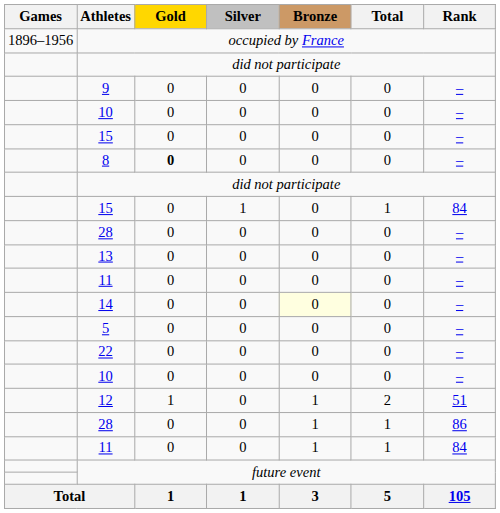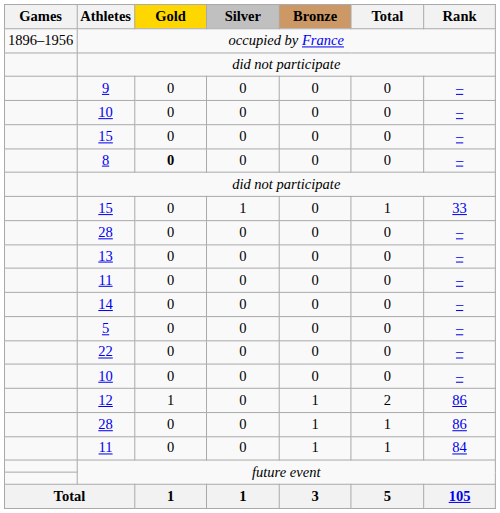 <table class="wikitable" style="text-align:center; font-size:90%;">
 <tr>
 <th>Games</th>
 <th>Athletes</th>
 <td style="background:gold; width:4.5em; font-weight:bold;">Gold</td>
 <td style="background:silver; width:4.5em; font-weight:bold;">Silver</td>
 <td style="background:#cc9966; width:4.5em; font-weight:bold;">Bronze</td>
 <th style="width:4.5em; font-weight:bold;">Total</th>
 <th style="width:4.5em; font-weight:bold;">Rank</th>
 </tr>
 <tr>
 <td align=left>1896–1956</td>
 <td colspan=6><em>occupied by  <a href='#'>France</a></em></td>
 </tr>
 <tr>
 <td align=left></td>
 <td colspan=6;><em>did not participate</em></td>
 </tr>
 <tr>
 <td align=left></td>
 <td><a href='#'>9</a></td>
 <td>0</td>
 <td>0</td>
 <td>0</td>
 <td>0</td>
 <td><a href='#'>–</a></td>
 </tr>
 <tr>
 <td align=left></td>
 <td><a href='#'>10</a></td>
 <td>0</td>
 <td>0</td>
 <td>0</td>
 <td>0</td>
 <td><a href='#'>–</a></td>
 </tr>
 <tr>
 <td align=left></td>
 <td><a href='#'>15</a></td>
 <td>0</td>
 <td>0</td>
 <td>0</td>
 <td>0</td>
 <td><a href='#'>–</a></td>
 </tr>
 <tr>
 <td align=left></td>
 <td><a href='#'>8</a></td>
 <td><strong>0</strong></td>
 <td>0</td>
 <td>0</td>
 <td>0</td>
 <td><a href='#'>–</a></td>
 </tr>
 <tr>
 <td align=left></td>
 <td colspan=6><em>did not participate</em></td>
 </tr>
 <tr>
 <td align=left></td>
 <td><a href='#'>15</a></td>
 <td>0</td>
 <td>1</td>
 <td>0</td>
 <td>1</td>
-<td><a href='#'>84</a></td>
+<td><a href='#'>33</a></td>
 </tr>
 <tr>
 <td align=left></td>
 <td><a href='#'>28</a></td>
 <td>0</td>
 <td>0</td>
 <td>0</td>
 <td>0</td>
 <td><a href='#'>–</a></td>
 </tr>
 <tr>
 <td align=left></td>
 <td><a href='#'>13</a></td>
 <td>0</td>
 <td>0</td>
 <td>0</td>
 <td>0</td>
 <td><a href='#'>–</a></td>
 </tr>
 <tr>
 <td align=left></td>
 <td><a href='#'>11</a></td>
 <td>0</td>
 <td>0</td>
 <td>0</td>
 <td>0</td>
 <td><a href='#'>–</a></td>
 </tr>
 <tr>
 <td align=left></td>
 <td><a href='#'>14</a></td>
 <td>0</td>
 <td>0</td>
-<td style="background: lightyellow;">0</td>
+<td>0</td>
 <td>0</td>
 <td><a href='#'>–</a></td>
 </tr>
 <tr>
 <td align=left></td>
 <td><a href='#'>5</a></td>
 <td>0</td>
 <td>0</td>
 <td>0</td>
 <td>0</td>
 <td><a href='#'>–</a></td>
 </tr>
 <tr>
 <td align=left></td>
 <td><a href='#'>22</a></td>
 <td>0</td>
 <td>0</td>
 <td>0</td>
 <td>0</td>
 <td><a href='#'>–</a></td>
 </tr>
 <tr>
 <td align=left></td>
 <td><a href='#'>10</a></td>
 <td>0</td>
 <td>0</td>
 <td>0</td>
 <td>0</td>
 <td><a href='#'>–</a></td>
 </tr>
 <tr>
 <td align=left></td>
 <td><a href='#'>12</a></td>
 <td>1</td>
 <td>0</td>
 <td>1</td>
 <td>2</td>
-<td><a href='#'>51</a></td>
+<td><a href='#'>86</a></td>
 </tr>
 <tr>
 <td align=left></td>
 <td><a href='#'>28</a></td>
 <td>0</td>
 <td>0</td>
 <td>1</td>
 <td>1</td>
 <td><a href='#'>86</a></td>
 </tr>
 <tr>
 <td align=left></td>
 <td><a href='#'>11</a></td>
 <td>0</td>
 <td>0</td>
 <td>1</td>
 <td>1</td>
 <td><a href='#'>84</a></td>
 </tr>
 <tr>
 <td align=left></td>
 <td colspan=6; rowspan=2><em>future event</em></td>
 </tr>
 <tr>
 <td align=left></td>
 </tr>
 <tr>
 <th colspan=2>Total</th>
 <th>1</th>
 <th>1</th>
 <th>3</th>
 <th>5</th>
 <th><a href='#'>105</a></th>
 </tr>
 </table>
